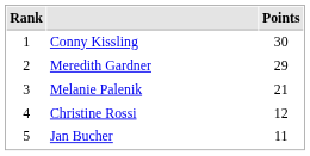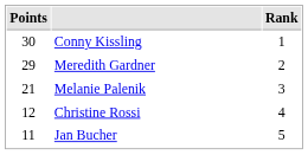 <table cellspacing="1" cellpadding="3" style="border:1px solid #AAAAAA;font-size:86%">
 <tr bgcolor="#E4E4E4">
+<th style="border-bottom:1px solid #AAAAAA" width=20>Points</th>
+<th style="border-bottom:1px solid #AAAAAA" width=200></th>
 <th style="border-bottom:1px solid #AAAAAA" width=10>Rank</th>
-<th style="border-bottom:1px solid #AAAAAA" width=200></th>
-<th style="border-bottom:1px solid #AAAAAA" width=20>Points</th>
 </tr>
 <tr>
+<td align=center>30</td>
+<td> <a href='#'>Conny Kissling</a></td>
 <td align="center">1</td>
-<td> <a href='#'>Conny Kissling</a></td>
-<td align=center>30</td>
 </tr>
 <tr>
+<td align=center>29</td>
+<td> <a href='#'>Meredith Gardner</a></td>
 <td align="center">2</td>
-<td> <a href='#'>Meredith Gardner</a></td>
-<td align=center>29</td>
 </tr>
 <tr>
+<td align=center>21</td>
+<td> <a href='#'>Melanie Palenik</a></td>
 <td align="center">3</td>
-<td> <a href='#'>Melanie Palenik</a></td>
-<td align=center>21</td>
 </tr>
 <tr>
+<td align=center>12</td>
+<td> <a href='#'>Christine Rossi</a></td>
 <td align="center">4</td>
-<td> <a href='#'>Christine Rossi</a></td>
-<td align=center>12</td>
 </tr>
 <tr>
+<td align=center>11</td>
+<td> <a href='#'>Jan Bucher</a></td>
 <td align="center">5</td>
-<td> <a href='#'>Jan Bucher</a></td>
-<td align=center>11</td>
 </tr>
 </table>
